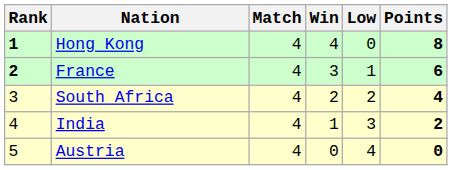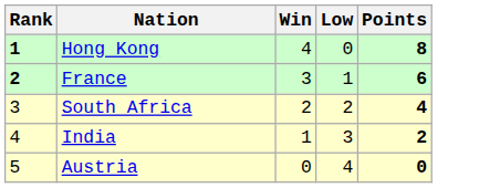 <table class="wikitable">
 <tr>
 <th width=20>Rank</th>
 <th width=150>Nation</th>
-<th width=20>Match</th>
 <th width=20>Win</th>
 <th width=20>Low</th>
 <th width=20>Points</th>
 </tr>
 <tr align="right" style="background:#ccffcc;">
 <td align="left"><strong>1</strong></td>
 <td align="left"> <a href='#'>Hong Kong</a></td>
 <td>4</td>
-<td>4</td>
 <td>0</td>
 <td><strong>8</strong></td>
 </tr>
 <tr align="right" style="background:#ccffcc;">
 <td align="left"><strong>2</strong></td>
 <td align="left"> <a href='#'>France</a></td>
-<td>4</td>
 <td>3</td>
 <td>1</td>
 <td><strong>6</strong></td>
 </tr>
 <tr align="right" style="background:#ffffcc;">
 <td align="left">3</td>
 <td align="left"> <a href='#'>South Africa</a></td>
-<td>4</td>
 <td>2</td>
 <td>2</td>
 <td><strong>4</strong></td>
 </tr>
 <tr align="right" style="background:#ffffcc;">
 <td align="left">4</td>
 <td align="left"> <a href='#'>India</a></td>
-<td>4</td>
 <td>1</td>
 <td>3</td>
 <td><strong>2</strong></td>
 </tr>
 <tr align="right" style="background:#ffffcc;">
 <td align="left">5</td>
 <td align="left"> <a href='#'>Austria</a></td>
-<td>4</td>
 <td>0</td>
 <td>4</td>
 <td><strong>0</strong></td>
 </tr>
 </table>
